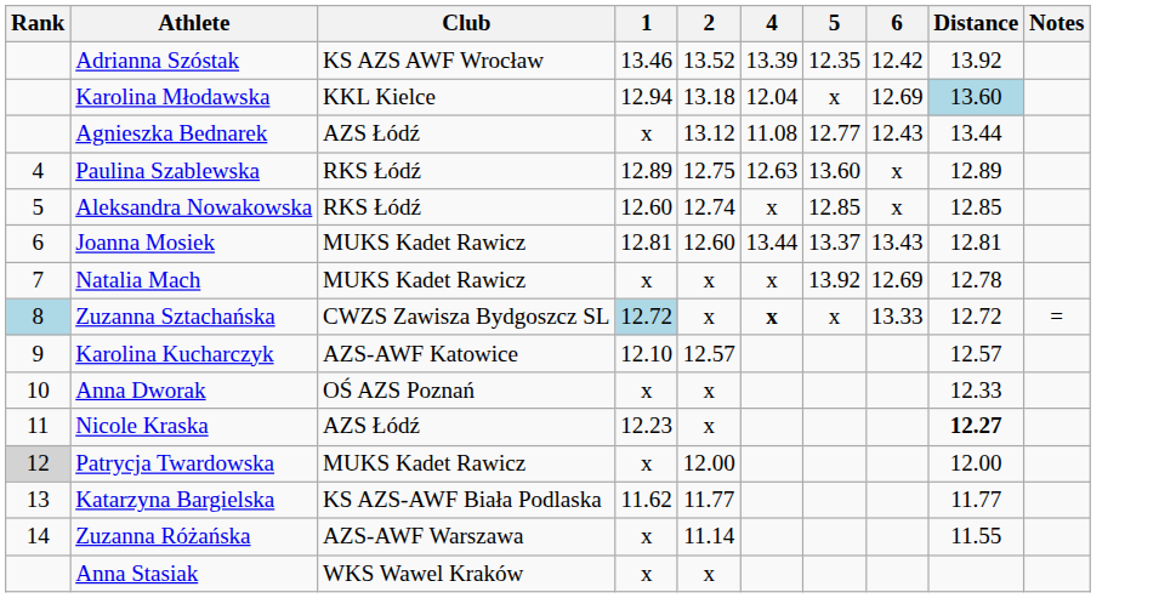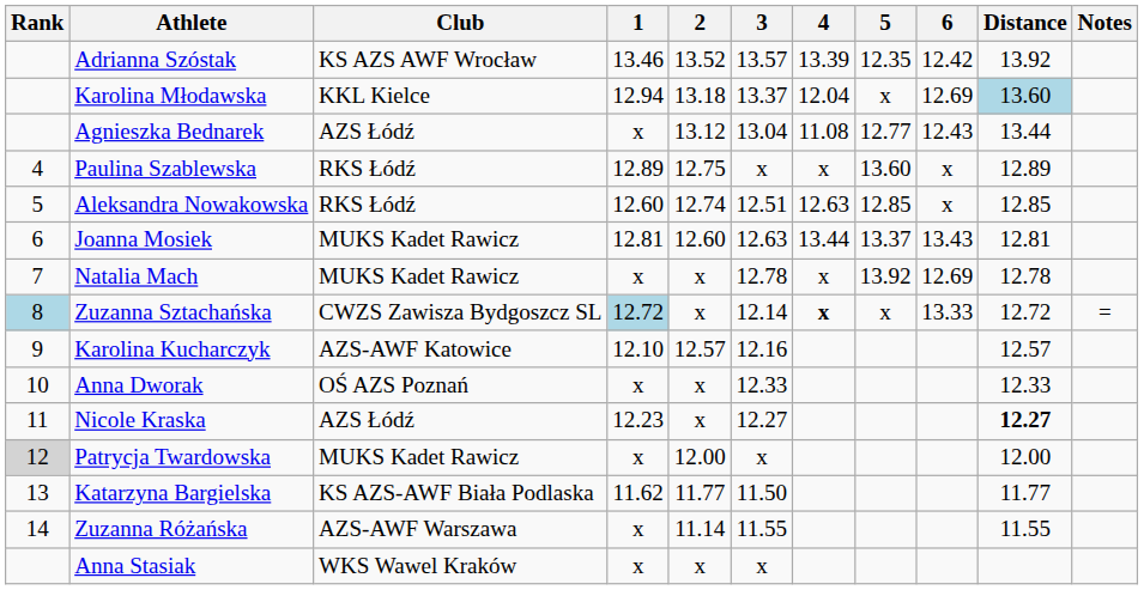 <table class="wikitable sortable" style="text-align:center">
 <tr>
 <th>Rank</th>
 <th>Athlete</th>
 <th>Club</th>
 <th>1</th>
 <th>2</th>
+<th>3</th>
 <th>4</th>
 <th>5</th>
 <th>6</th>
 <th>Distance</th>
 <th>Notes</th>
 </tr>
 <tr>
 <td></td>
 <td align=left><a href='#'>Adrianna Szóstak</a></td>
 <td align=left>KS AZS AWF Wrocław</td>
 <td>13.46</td>
 <td>13.52</td>
+<td>13.57</td>
 <td>13.39</td>
 <td>12.35</td>
 <td>12.42</td>
 <td>13.92</td>
 <td></td>
 </tr>
 <tr>
 <td></td>
 <td align=left><a href='#'>Karolina Młodawska</a></td>
 <td align=left>KKL Kielce</td>
 <td>12.94</td>
 <td>13.18</td>
+<td>13.37</td>
 <td>12.04</td>
 <td>x</td>
 <td>12.69</td>
 <td style="background: lightblue;">13.60</td>
 <td></td>
 </tr>
 <tr>
 <td></td>
 <td align=left><a href='#'>Agnieszka Bednarek</a></td>
 <td align=left>AZS Łódź</td>
 <td>x</td>
 <td>13.12</td>
+<td>13.04</td>
 <td>11.08</td>
 <td>12.77</td>
 <td>12.43</td>
 <td>13.44</td>
 <td></td>
 </tr>
 <tr>
 <td>4</td>
 <td align=left><a href='#'>Paulina Szablewska</a></td>
 <td align=left>RKS Łódź</td>
 <td>12.89</td>
 <td>12.75</td>
-<td>12.63</td>
+<td>x</td>
+<td>x</td>
 <td>13.60</td>
 <td>x</td>
 <td>12.89</td>
 <td></td>
 </tr>
 <tr>
 <td>5</td>
 <td align=left><a href='#'>Aleksandra Nowakowska</a></td>
 <td align=left>RKS Łódź</td>
 <td>12.60</td>
 <td>12.74</td>
-<td>x</td>
+<td>12.51</td>
+<td>12.63</td>
 <td>12.85</td>
 <td>x</td>
 <td>12.85</td>
 <td></td>
 </tr>
 <tr>
 <td>6</td>
 <td align=left><a href='#'>Joanna Mosiek</a></td>
 <td align=left>MUKS Kadet Rawicz</td>
 <td>12.81</td>
 <td>12.60</td>
+<td>12.63</td>
 <td>13.44</td>
 <td>13.37</td>
 <td>13.43</td>
 <td>12.81</td>
 <td></td>
 </tr>
 <tr>
 <td>7</td>
 <td align=left><a href='#'>Natalia Mach</a></td>
 <td align=left>MUKS Kadet Rawicz</td>
 <td>x</td>
 <td>x</td>
+<td>12.78</td>
 <td>x</td>
 <td>13.92</td>
 <td>12.69</td>
 <td>12.78</td>
 <td></td>
 </tr>
 <tr>
 <td style="background: lightblue;">8</td>
 <td align=left><a href='#'>Zuzanna Sztachańska</a></td>
 <td align=left>CWZS Zawisza Bydgoszcz SL</td>
 <td style="background: lightblue;">12.72</td>
 <td>x</td>
+<td>12.14</td>
 <td><strong>x</strong></td>
 <td>x</td>
 <td>13.33</td>
 <td>12.72</td>
 <td>=</td>
 </tr>
 <tr>
 <td>9</td>
 <td align=left><a href='#'>Karolina Kucharczyk</a></td>
 <td align=left>AZS-AWF Katowice</td>
 <td>12.10</td>
 <td>12.57</td>
+<td>12.16</td>
 <td></td>
 <td></td>
 <td></td>
 <td>12.57</td>
 <td></td>
 </tr>
 <tr>
 <td>10</td>
 <td align=left><a href='#'>Anna Dworak</a></td>
 <td align=left>OŚ AZS Poznań</td>
 <td>x</td>
 <td>x</td>
+<td>12.33</td>
 <td></td>
 <td></td>
 <td></td>
 <td>12.33</td>
 <td></td>
 </tr>
 <tr>
 <td>11</td>
 <td align=left><a href='#'>Nicole Kraska</a></td>
 <td align=left>AZS Łódź</td>
 <td>12.23</td>
 <td>x</td>
+<td>12.27</td>
 <td></td>
 <td></td>
 <td></td>
 <td><strong>12.27</strong></td>
 <td></td>
 </tr>
 <tr>
 <td style="background: lightgrey;">12</td>
 <td align=left><a href='#'>Patrycja Twardowska</a></td>
 <td align=left>MUKS Kadet Rawicz</td>
 <td>x</td>
 <td>12.00</td>
+<td>x</td>
 <td></td>
 <td></td>
 <td></td>
 <td>12.00</td>
 <td></td>
 </tr>
 <tr>
 <td>13</td>
 <td align=left><a href='#'>Katarzyna Bargielska</a></td>
 <td align=left>KS AZS-AWF Biała Podlaska</td>
 <td>11.62</td>
 <td>11.77</td>
+<td>11.50</td>
 <td></td>
 <td></td>
 <td></td>
 <td>11.77</td>
 <td></td>
 </tr>
 <tr>
 <td>14</td>
 <td align=left><a href='#'>Zuzanna Różańska</a></td>
 <td align=left>AZS-AWF Warszawa</td>
 <td>x</td>
 <td>11.14</td>
+<td>11.55</td>
 <td></td>
 <td></td>
 <td></td>
 <td>11.55</td>
 <td></td>
 </tr>
 <tr>
 <td></td>
 <td align=left><a href='#'>Anna Stasiak</a></td>
 <td align=left>WKS Wawel Kraków</td>
 <td>x</td>
 <td>x</td>
+<td>x</td>
 <td></td>
 <td></td>
 <td></td>
 <td></td>
 <td></td>
 </tr>
 </table>
